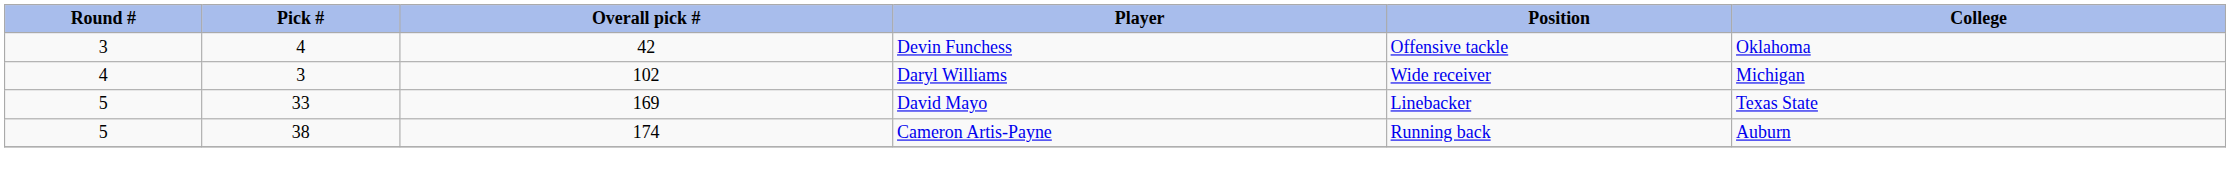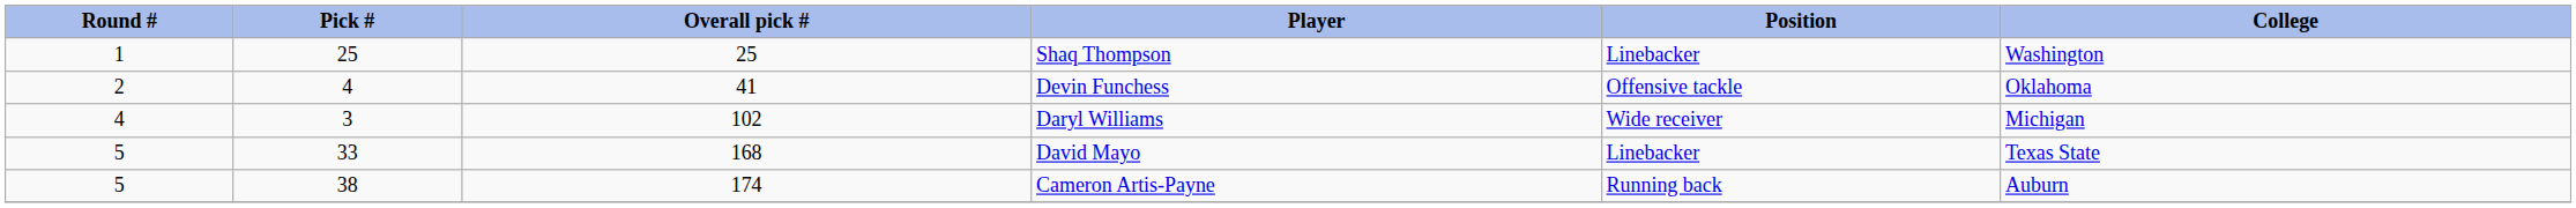 <table class="wikitable" style="width: 100%">
 <tr>
 <th style="background:#A8BDEC;" width=8%>Round #</th>
 <th width=8% style="background:#A8BDEC;">Pick #</th>
 <th width=20% style="background:#A8BDEC;">Overall pick #</th>
 <th width=20% style="background:#A8BDEC;">Player</th>
 <th width=14% style="background:#A8BDEC;">Position</th>
 <th width=20% style="background:#A8BDEC;">College</th>
 </tr>
 <tr>
-<td align=center>3</td>
+<td align=center>1</td>
+<td align=center>25</td>
+<td align=center>25</td>
+<td><a href='#'>Shaq Thompson</a></td>
+<td><a href='#'>Linebacker</a></td>
+<td><a href='#'>Washington</a></td>
+</tr>
+<tr>
+<td align=center>2</td>
 <td align=center>4</td>
-<td align=center>42</td>
+<td align=center>41</td>
 <td><a href='#'>Devin Funchess</a></td>
 <td><a href='#'>Offensive tackle</a></td>
 <td><a href='#'>Oklahoma</a></td>
 </tr>
 <tr>
 <td align=center>4</td>
 <td align=center>3</td>
 <td align=center>102</td>
 <td><a href='#'>Daryl Williams</a></td>
 <td><a href='#'>Wide receiver</a></td>
 <td><a href='#'>Michigan</a></td>
 </tr>
 <tr>
 <td align=center>5</td>
 <td align=center>33</td>
-<td align=center>169</td>
+<td align=center>168</td>
 <td><a href='#'>David Mayo</a></td>
 <td><a href='#'>Linebacker</a></td>
 <td><a href='#'>Texas State</a></td>
 </tr>
 <tr>
 <td align=center>5</td>
 <td align=center>38</td>
 <td align=center>174</td>
 <td><a href='#'>Cameron Artis-Payne</a></td>
 <td><a href='#'>Running back</a></td>
 <td><a href='#'>Auburn</a></td>
 </tr>
 <tr>
 </tr>
 </table>
